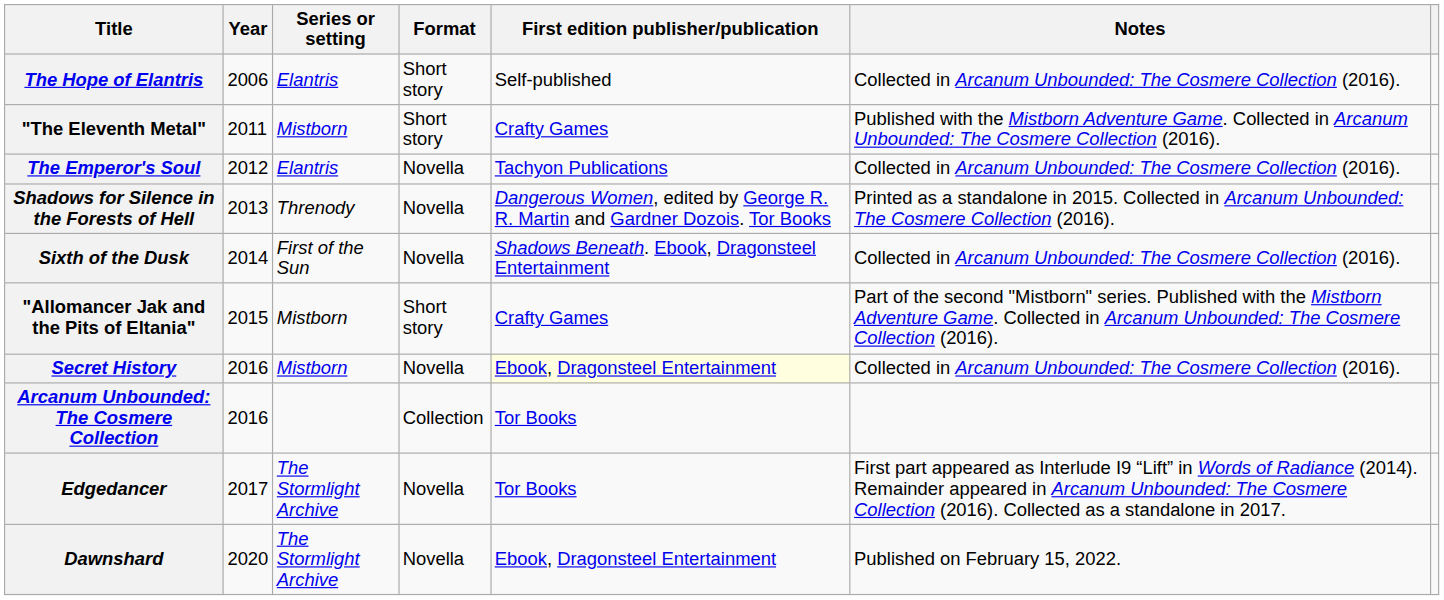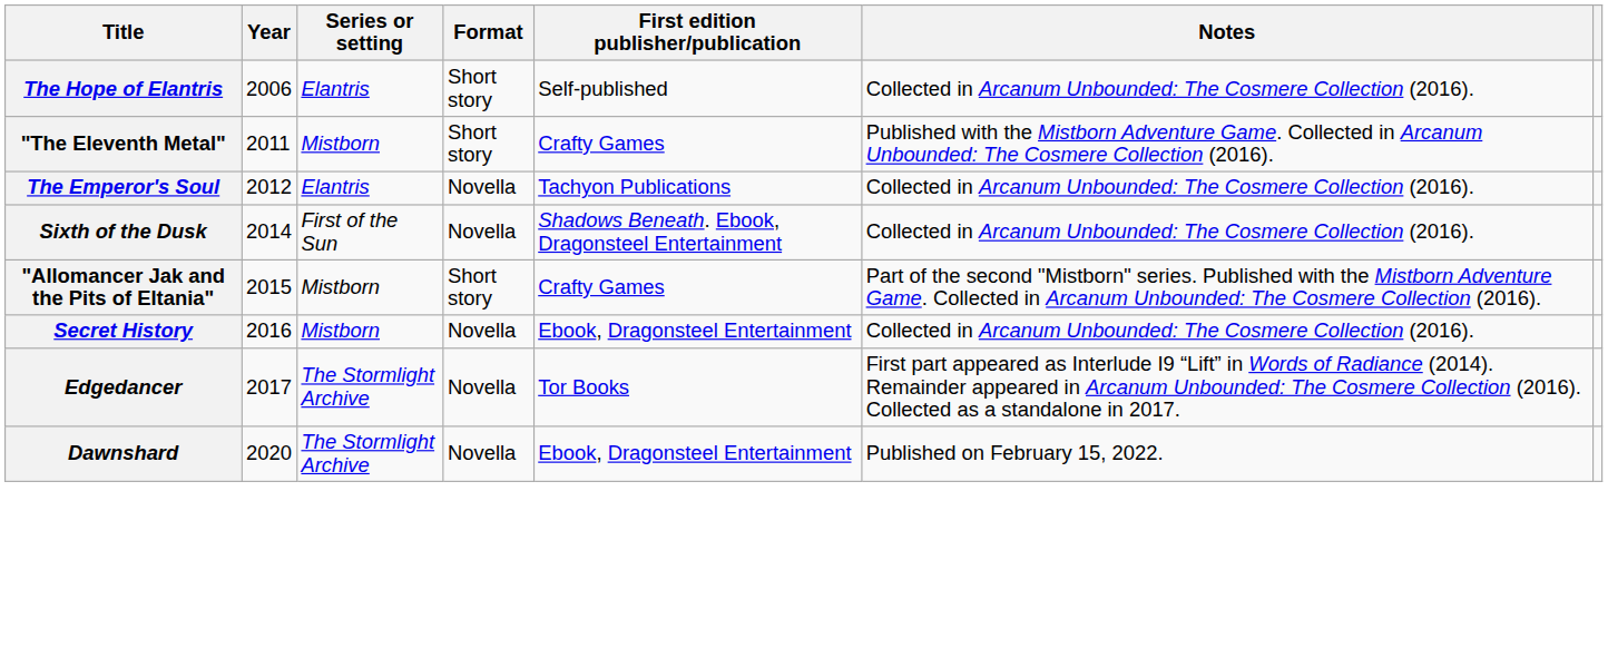 <table class="wikitable sortable plainrowheaders">
 <tr>
 <th scope="col">Title</th>
 <th scope="col">Year</th>
 <th scope="col">Series or setting</th>
 <th scope="col" class="unsortable">Format</th>
 <th scope="col" class="unsortable">First edition publisher/publication</th>
 <th scope="col" class="unsortable">Notes</th>
 <th scope="col" class="unsortable"></th>
 </tr>
 <tr>
 <th scope="row"><a href='#'><em>The Hope of Elantris</em></a></th>
 <td>2006</td>
 <td><em><a href='#'>Elantris</a></em></td>
 <td>Short story</td>
 <td>Self-published</td>
 <td>Collected in <em><a href='#'>Arcanum Unbounded: The Cosmere Collection</a></em> (2016).</td>
 <td align="center"></td>
 </tr>
 <tr>
 <th scope="row">"The Eleventh Metal"</th>
 <td>2011</td>
 <td><em><a href='#'>Mistborn</a></em></td>
 <td>Short story</td>
 <td><a href='#'>Crafty Games</a></td>
 <td>Published with the <em><a href='#'>Mistborn Adventure Game</a></em>. Collected in <em><a href='#'>Arcanum Unbounded: The Cosmere Collection</a></em> (2016).</td>
 <td align="center"></td>
 </tr>
 <tr>
 <th scope="row"><em><a href='#'>The Emperor's Soul</a></em></th>
 <td>2012</td>
 <td><em><a href='#'>Elantris</a></em></td>
 <td>Novella</td>
 <td><a href='#'>Tachyon Publications</a></td>
 <td>Collected in <em><a href='#'>Arcanum Unbounded: The Cosmere Collection</a></em> (2016).</td>
 <td align="center"></td>
 </tr>
 <tr>
-<th scope="row"><em>Shadows for Silence in the Forests of Hell</em></th>
-<td>2013</td>
-<td><em>Threnody</em></td>
-<td>Novella</td>
-<td><em><a href='#'>Dangerous Women</a></em>, edited by <a href='#'>George R. R. Martin</a> and <a href='#'>Gardner Dozois</a>. <a href='#'>Tor Books</a></td>
-<td>Printed as a standalone in 2015. Collected in <em><a href='#'>Arcanum Unbounded: The Cosmere Collection</a></em> (2016).</td>
-<td align="center"></td>
-</tr>
-<tr>
 <th scope="row"><em>Sixth of the Dusk</em></th>
 <td>2014</td>
 <td><em>First of the Sun</em></td>
 <td>Novella</td>
 <td><em><a href='#'>Shadows Beneath</a></em>. <a href='#'>Ebook</a>, <a href='#'>Dragonsteel Entertainment</a></td>
 <td>Collected in <em><a href='#'>Arcanum Unbounded: The Cosmere Collection</a></em> (2016).</td>
 <td align="center"></td>
 </tr>
 <tr>
 <th scope="row">"Allomancer Jak and the Pits of Eltania"</th>
 <td>2015</td>
 <td><em>Mistborn</em></td>
 <td>Short story</td>
 <td><a href='#'>Crafty Games</a></td>
 <td>Part of the second "Mistborn" series. Published with the <em><a href='#'>Mistborn Adventure Game</a></em>. Collected in <em><a href='#'>Arcanum Unbounded: The Cosmere Collection</a></em> (2016).</td>
 <td align="center"></td>
 </tr>
 <tr>
 <th scope="row"><em><a href='#'>Secret History</a></em></th>
 <td>2016</td>
 <td><em><a href='#'>Mistborn</a></em></td>
 <td>Novella</td>
-<td style="background: lightyellow;"><a href='#'>Ebook</a>, <a href='#'>Dragonsteel Entertainment</a></td>
+<td><a href='#'>Ebook</a>, <a href='#'>Dragonsteel Entertainment</a></td>
 <td>Collected in <em><a href='#'>Arcanum Unbounded: The Cosmere Collection</a></em> (2016).</td>
-<td align="center"></td>
-</tr>
-<tr>
-<th scope="row"><em><a href='#'>Arcanum Unbounded: The Cosmere Collection</a></em></th>
-<td>2016</td>
-<td></td>
-<td>Collection</td>
-<td><a href='#'>Tor Books</a></td>
-<td></td>
 <td align="center"></td>
 </tr>
 <tr>
 <th scope="row"><em>Edgedancer</em></th>
 <td>2017</td>
 <td><em><a href='#'>The Stormlight Archive</a></em></td>
 <td>Novella</td>
 <td><a href='#'>Tor Books</a></td>
 <td>First part appeared as Interlude I9 “Lift” in <em><a href='#'>Words of Radiance</a></em> (2014). Remainder appeared in <em><a href='#'>Arcanum Unbounded: The Cosmere Collection</a></em> (2016). Collected as a standalone in 2017.</td>
 <td align="center"></td>
 </tr>
 <tr>
 <th scope="row"><em>Dawnshard</em></th>
 <td>2020</td>
 <td><em><a href='#'>The Stormlight Archive</a></em></td>
 <td>Novella</td>
 <td><a href='#'>Ebook</a>, <a href='#'>Dragonsteel Entertainment</a></td>
 <td>Published on February 15, 2022.</td>
 <td align="center"></td>
 </tr>
 </table>
